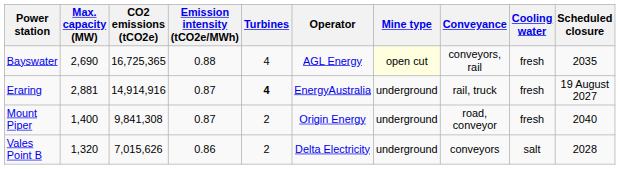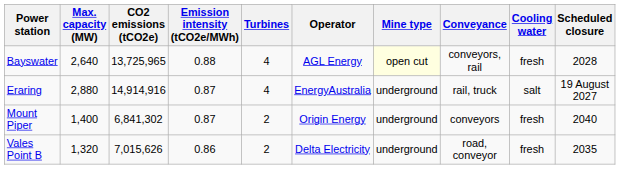 <table class="wikitable sortable" style="text-align: center">
 <tr>
 <th>Power station</th>
 <th data-sort-type="number"><a href='#'>Max. capacity</a> (MW)</th>
 <th>CO2 emissions (tCO2e)</th>
 <th><a href='#'>Emission intensity</a> (tCO2e/MWh)</th>
 <th><a href='#'>Turbines</a></th>
 <th>Operator</th>
 <th><a href='#'>Mine type</a></th>
 <th><a href='#'>Conveyance</a></th>
 <th><a href='#'>Cooling water</a></th>
 <th>Scheduled closure</th>
 </tr>
 <tr>
 <td align="left"><a href='#'>Bayswater</a></td>
-<td>2,690</td>
-<td>16,725,365</td>
+<td>2,640</td>
+<td>13,725,965</td>
 <td>0.88 </td>
 <td>4</td>
 <td><a href='#'>AGL Energy</a></td>
 <td style="background: lightyellow;">open cut</td>
 <td>conveyors, rail</td>
 <td>fresh</td>
-<td>2035</td>
+<td>2028</td>
 </tr>
 <tr>
 <td align="left"><a href='#'>Eraring</a></td>
-<td>2,881</td>
+<td>2,880</td>
 <td>14,914,916</td>
 <td>0.87 </td>
-<td><strong>4</strong></td>
+<td>4</td>
 <td><a href='#'>EnergyAustralia</a></td>
 <td>underground</td>
 <td>rail, truck</td>
-<td>fresh</td>
+<td>salt</td>
 <td>19 August 2027</td>
 </tr>
 <tr>
 <td align="left"><a href='#'>Mount Piper</a></td>
 <td>1,400</td>
-<td>9,841,308</td>
+<td>6,841,302</td>
 <td>0.87 </td>
 <td>2</td>
 <td><a href='#'>Origin Energy</a></td>
 <td>underground</td>
-<td>road, conveyor</td>
+<td>conveyors</td>
 <td>fresh</td>
 <td>2040</td>
 </tr>
 <tr>
 <td align="left"><a href='#'>Vales Point B</a></td>
 <td>1,320</td>
 <td>7,015,626</td>
 <td>0.86 </td>
 <td>2</td>
 <td><a href='#'>Delta Electricity</a></td>
 <td>underground</td>
-<td>conveyors</td>
-<td>salt</td>
-<td>2028</td>
+<td>road, conveyor</td>
+<td>fresh</td>
+<td>2035</td>
 </tr>
 </table>
